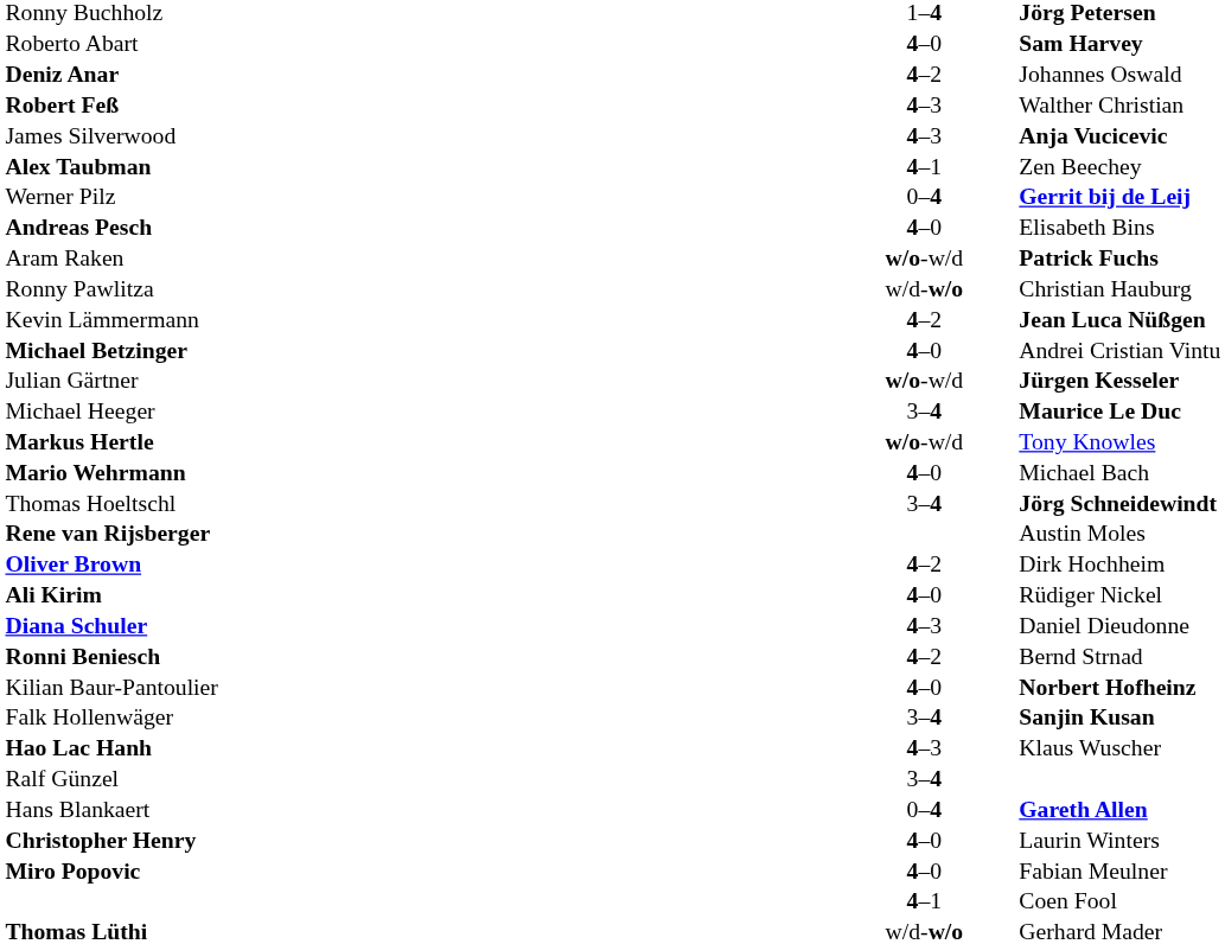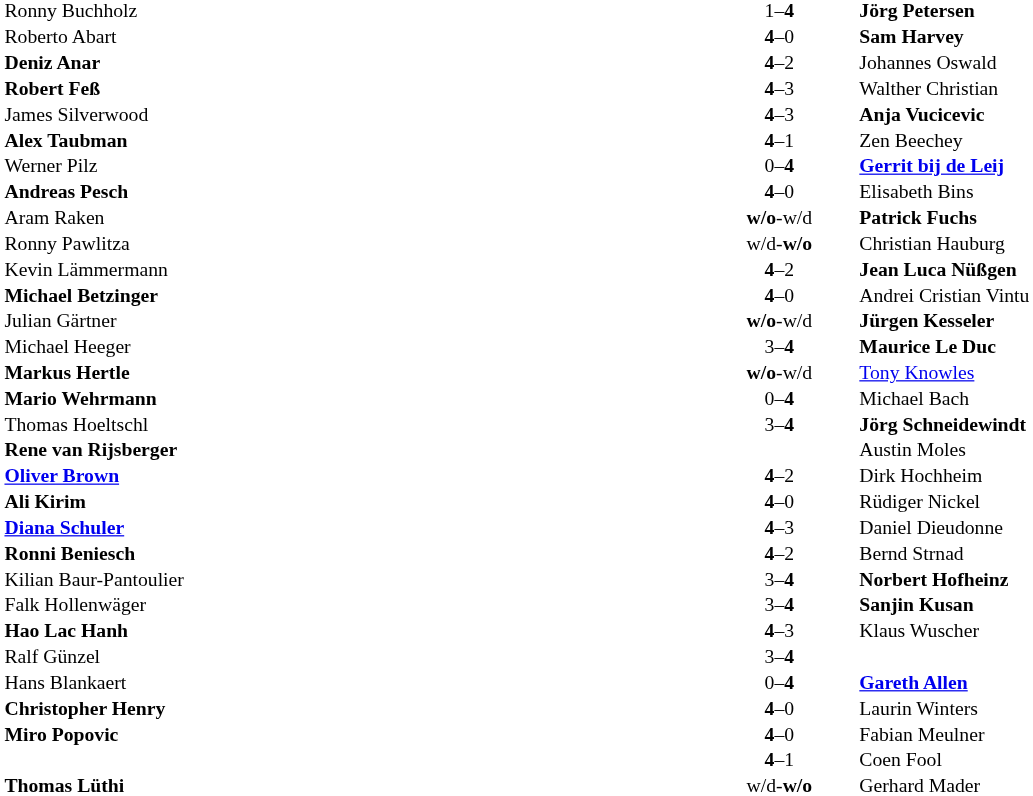 <table width="100%" cellspacing="1">
 <tr>
 <th width=45%></th>
 <th width=10%></th>
 <th width=45%></th>
 </tr>
 <tr>
 <td> Ronny Buchholz</td>
 <td align="center">1–<strong>4</strong></td>
 <td> <strong>Jörg Petersen</strong></td>
 </tr>
 <tr>
 <td> Roberto Abart</td>
 <td align="center"><strong>4</strong>–0</td>
 <td> <strong>Sam Harvey</strong></td>
 </tr>
 <tr>
 <td> <strong>Deniz Anar</strong></td>
 <td align="center"><strong>4</strong>–2</td>
 <td> Johannes Oswald</td>
 </tr>
 <tr>
 <td> <strong>Robert Feß</strong></td>
 <td align="center"><strong>4</strong>–3</td>
 <td> Walther Christian</td>
 </tr>
 <tr>
 <td> James Silverwood</td>
 <td align="center"><strong>4</strong>–3</td>
 <td> <strong>Anja Vucicevic</strong></td>
 </tr>
 <tr>
 <td> <strong>Alex Taubman</strong></td>
 <td align="center"><strong>4</strong>–1</td>
 <td> Zen Beechey</td>
 </tr>
 <tr>
 <td> Werner Pilz</td>
 <td align="center">0–<strong>4</strong></td>
 <td> <strong><a href='#'>Gerrit bij de Leij</a></strong></td>
 </tr>
 <tr>
 <td> <strong>Andreas Pesch</strong></td>
 <td align="center"><strong>4</strong>–0</td>
 <td> Elisabeth Bins</td>
 </tr>
 <tr>
 <td> Aram Raken</td>
 <td align="center"><strong>w/o</strong>-w/d</td>
 <td> <strong>Patrick Fuchs</strong></td>
 </tr>
 <tr>
 <td> Ronny Pawlitza</td>
 <td align="center">w/d-<strong>w/o</strong></td>
 <td> Christian Hauburg</td>
 </tr>
 <tr>
 <td> Kevin Lämmermann</td>
 <td align="center"><strong>4</strong>–2</td>
 <td> <strong>Jean Luca Nüßgen</strong></td>
 </tr>
 <tr>
 <td> <strong>Michael Betzinger</strong></td>
 <td align="center"><strong>4</strong>–0</td>
 <td> Andrei Cristian Vintu</td>
 </tr>
 <tr>
 <td> Julian Gärtner</td>
 <td align="center"><strong>w/o</strong>-w/d</td>
 <td> <strong>Jürgen Kesseler</strong></td>
 </tr>
 <tr>
 <td> Michael Heeger</td>
 <td align="center">3–<strong>4</strong></td>
 <td> <strong>Maurice Le Duc</strong></td>
 </tr>
 <tr>
 <td> <strong>Markus Hertle</strong></td>
 <td align="center"><strong>w/o</strong>-w/d</td>
 <td> <a href='#'>Tony Knowles</a></td>
 </tr>
 <tr>
 <td> <strong>Mario Wehrmann</strong></td>
-<td align="center"><strong>4</strong>–0</td>
+<td align="center">0–<strong>4</strong></td>
 <td> Michael Bach</td>
 </tr>
 <tr>
 <td> Thomas Hoeltschl</td>
 <td align="center">3–<strong>4</strong></td>
 <td> <strong>Jörg Schneidewindt</strong></td>
 </tr>
 <tr>
 <td> <strong>Rene van Rijsberger</strong></td>
 <td align="center"></td>
 <td> Austin Moles</td>
 </tr>
 <tr>
 <td> <strong><a href='#'>Oliver Brown</a></strong></td>
 <td align="center"><strong>4</strong>–2</td>
 <td> Dirk Hochheim</td>
 </tr>
 <tr>
 <td> <strong>Ali Kirim</strong></td>
 <td align="center"><strong>4</strong>–0</td>
 <td> Rüdiger Nickel</td>
 </tr>
 <tr>
 <td> <strong><a href='#'>Diana Schuler</a></strong></td>
 <td align="center"><strong>4</strong>–3</td>
 <td> Daniel Dieudonne</td>
 </tr>
 <tr>
 <td> <strong>Ronni Beniesch</strong></td>
 <td align="center"><strong>4</strong>–2</td>
 <td> Bernd Strnad</td>
 </tr>
 <tr>
 <td> Kilian Baur-Pantoulier</td>
-<td align="center"><strong>4</strong>–0</td>
+<td align="center">3–<strong>4</strong></td>
 <td> <strong>Norbert Hofheinz</strong></td>
 </tr>
 <tr>
 <td> Falk Hollenwäger</td>
 <td align="center">3–<strong>4</strong></td>
 <td> <strong>Sanjin Kusan</strong></td>
 </tr>
 <tr>
 <td> <strong>Hao Lac Hanh</strong></td>
 <td align="center"><strong>4</strong>–3</td>
 <td> Klaus Wuscher</td>
 </tr>
 <tr>
 <td> Ralf Günzel</td>
 <td align="center">3–<strong>4</strong></td>
 <td></td>
 </tr>
 <tr>
 <td> Hans Blankaert</td>
 <td align="center">0–<strong>4</strong></td>
 <td> <strong><a href='#'>Gareth Allen</a></strong></td>
 </tr>
 <tr>
 <td> <strong>Christopher Henry</strong></td>
 <td align="center"><strong>4</strong>–0</td>
 <td> Laurin Winters</td>
 </tr>
 <tr>
 <td> <strong>Miro Popovic</strong></td>
 <td align="center"><strong>4</strong>–0</td>
 <td> Fabian Meulner</td>
 </tr>
 <tr>
 <td></td>
 <td align="center"><strong>4</strong>–1</td>
 <td> Coen Fool</td>
 </tr>
 <tr>
 <td> <strong>Thomas Lüthi</strong></td>
 <td align="center">w/d-<strong>w/o</strong></td>
 <td> Gerhard Mader</td>
 </tr>
 </table>
